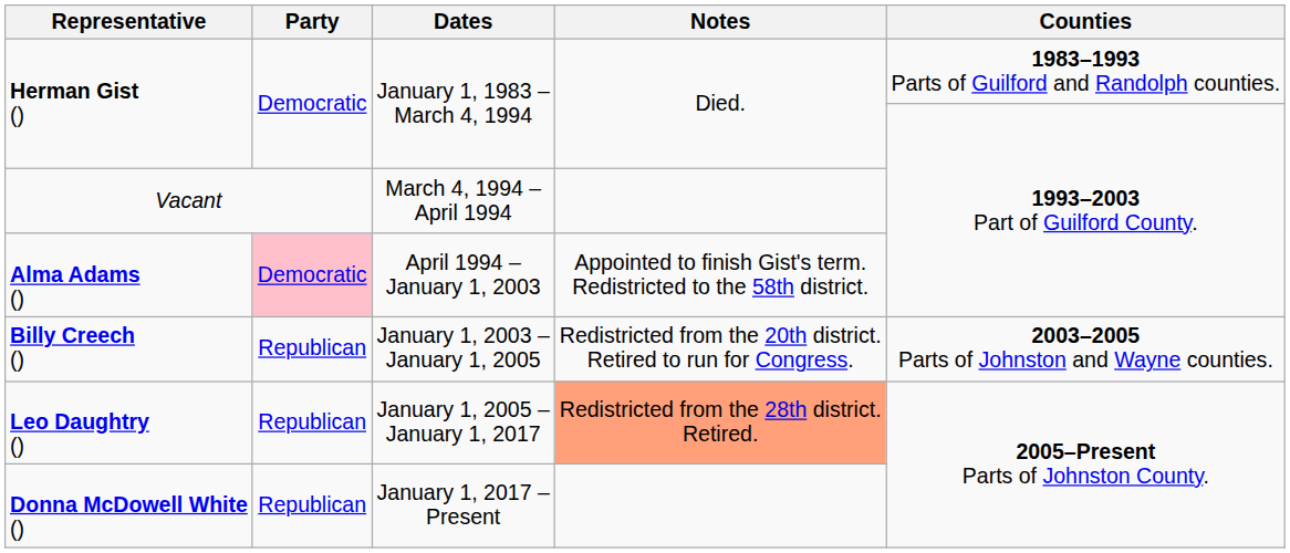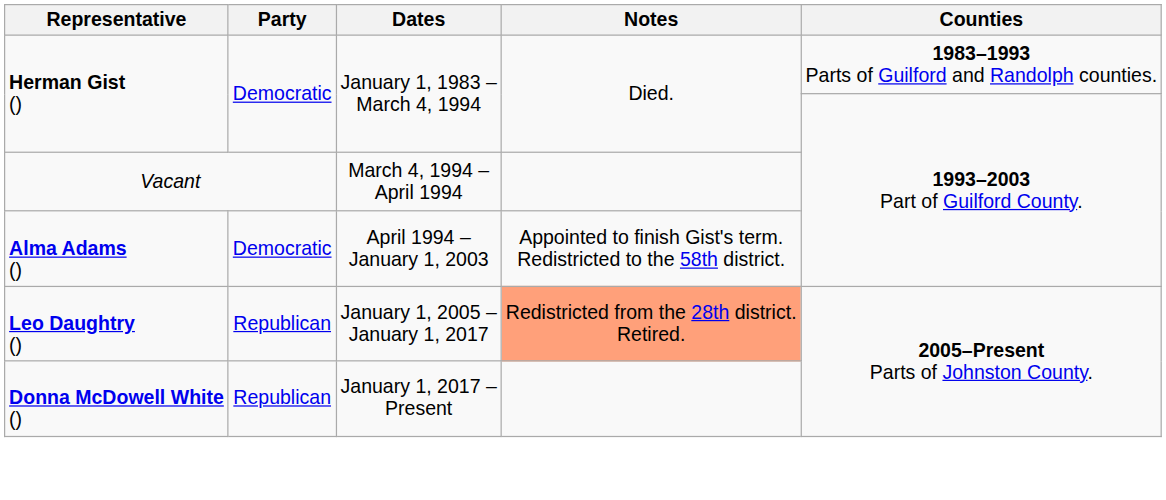 <table class=wikitable style="text-align:center">
 <tr>
 <th>Representative</th>
 <th>Party</th>
 <th>Dates</th>
 <th>Notes</th>
 <th>Counties</th>
 </tr>
 <tr style="height:3em">
 <td rowspan=2 align=left><strong>Herman Gist</strong><br>()</td>
 <td rowspan=2 ><a href='#'>Democratic</a></td>
 <td rowspan=2 nowrap>January 1, 1983 – <br> March 4, 1994</td>
 <td rowspan=2>Died.</td>
 <td><strong>1983–1993</strong> <br> Parts of <a href='#'>Guilford</a> and <a href='#'>Randolph</a> counties.</td>
 </tr>
 <tr style="height:3em">
 <td rowspan=3><strong>1993–2003</strong> <br> Part of <a href='#'>Guilford County</a>.</td>
 </tr>
 <tr style="height:3em">
 <td colspan=2><em>Vacant</em></td>
 <td nowrap>March 4, 1994 – <br> April 1994</td>
 <td></td>
 </tr>
 <tr style="height:3em">
 <td align=left><br><strong><a href='#'>Alma Adams</a></strong><br>()</td>
-<td style="background: pink;"><a href='#'>Democratic</a></td>
+<td><a href='#'>Democratic</a></td>
 <td nowrap>April 1994 – <br> January 1, 2003</td>
 <td>Appointed to finish Gist's term. <br> Redistricted to the <a href='#'>58th</a> district.</td>
-</tr>
-<tr style="height:3em">
-<td align=left><strong><a href='#'>Billy Creech</a></strong><br>()</td>
-<td><a href='#'>Republican</a></td>
-<td nowrap>January 1, 2003 – <br> January 1, 2005</td>
-<td>Redistricted from the <a href='#'>20th</a> district. <br> Retired to run for <a href='#'>Congress</a>.</td>
-<td><strong>2003–2005</strong> <br> Parts of <a href='#'>Johnston</a> and <a href='#'>Wayne</a> counties.</td>
 </tr>
 <tr style="height:3em">
 <td align=left><br><strong><a href='#'>Leo Daughtry</a></strong><br>()</td>
 <td><a href='#'>Republican</a></td>
 <td nowrap>January 1, 2005 – <br> January 1, 2017</td>
 <td style="background: lightsalmon;">Redistricted from the <a href='#'>28th</a> district. <br> Retired.</td>
 <td rowspan=2><strong>2005–Present</strong> <br> Parts of <a href='#'>Johnston County</a>.</td>
 </tr>
 <tr style="height:3em">
 <td align=left><br><strong><a href='#'>Donna McDowell White</a></strong><br>()</td>
 <td><a href='#'>Republican</a></td>
 <td nowrap>January 1, 2017 – <br> Present</td>
 <td></td>
 </tr>
 </table>
